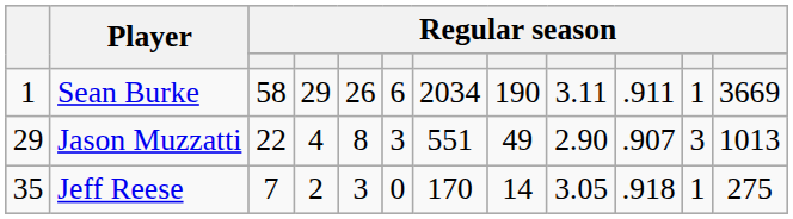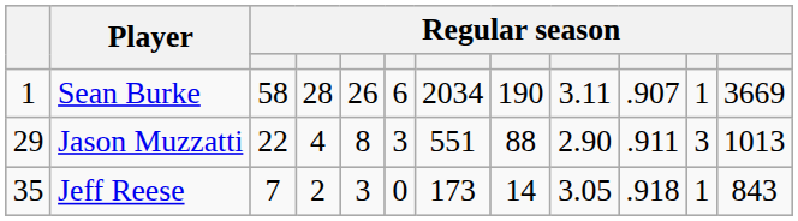 <table class="wikitable plainrowheaders" style="text-align:center;">
 <tr>
 <th scope="col" rowspan="2"></th>
 <th scope="col" rowspan="2">Player</th>
 <th scope=colgroup colspan=10>Regular season</th>
 </tr>
 <tr>
 <th scope="col"></th>
 <th scope="col"></th>
 <th scope="col"></th>
 <th scope="col"></th>
 <th scope="col"></th>
 <th scope="col"></th>
 <th scope="col"></th>
 <th scope="col"></th>
 <th scope="col"></th>
 <th scope="col"></th>
 </tr>
 <tr>
 <td scope="row">1</td>
 <td align="left"><a href='#'>Sean Burke</a></td>
 <td>58</td>
-<td>29</td>
+<td>28</td>
 <td>26</td>
 <td>6</td>
 <td>2034</td>
 <td>190</td>
 <td>3.11</td>
-<td>.911</td>
+<td>.907</td>
 <td>1</td>
 <td>3669</td>
 </tr>
 <tr>
 <td scope="row">29</td>
 <td align="left"><a href='#'>Jason Muzzatti</a></td>
 <td>22</td>
 <td>4</td>
 <td>8</td>
 <td>3</td>
 <td>551</td>
-<td>49</td>
+<td>88</td>
 <td>2.90</td>
-<td>.907</td>
+<td>.911</td>
 <td>3</td>
 <td>1013</td>
 </tr>
 <tr>
 <td scope="row">35</td>
 <td align="left"><a href='#'>Jeff Reese</a></td>
 <td>7</td>
 <td>2</td>
 <td>3</td>
 <td>0</td>
-<td>170</td>
+<td>173</td>
 <td>14</td>
 <td>3.05</td>
 <td>.918</td>
 <td>1</td>
-<td>275</td>
+<td>843</td>
 </tr>
 </table>
